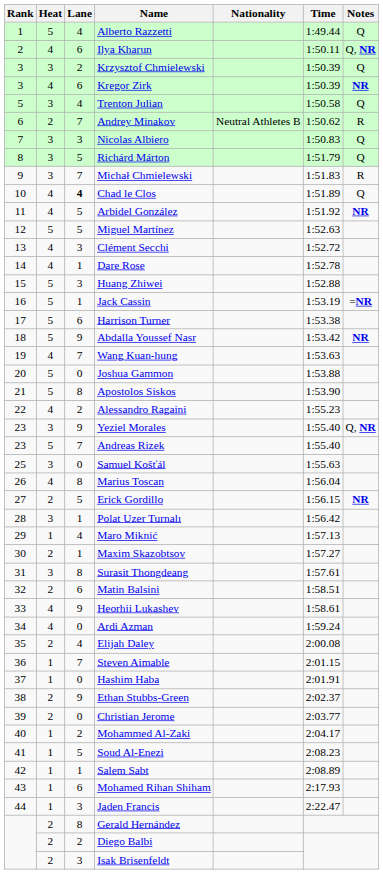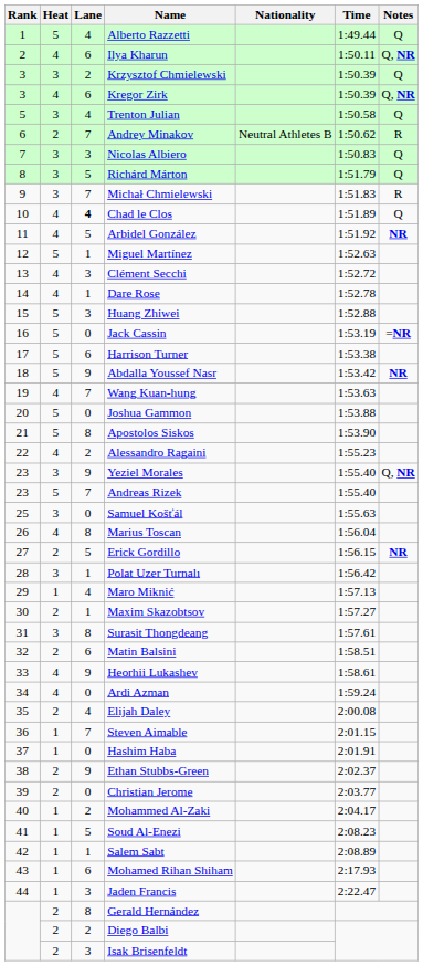 <table class="wikitable sortable" style="text-align:center">
 <tr>
 <th>Rank</th>
 <th>Heat</th>
 <th>Lane</th>
 <th>Name</th>
 <th>Nationality</th>
 <th>Time</th>
 <th>Notes</th>
 </tr>
 <tr bgcolor=ccffcc>
 <td>1</td>
 <td>5</td>
 <td>4</td>
 <td align=left><a href='#'>Alberto Razzetti</a></td>
 <td align=left></td>
 <td>1:49.44</td>
 <td>Q</td>
 </tr>
 <tr bgcolor=ccffcc>
 <td>2</td>
 <td>4</td>
 <td>6</td>
 <td align=left><a href='#'>Ilya Kharun</a></td>
 <td align=left></td>
 <td>1:50.11</td>
 <td>Q, <strong><a href='#'>NR</a></strong></td>
 </tr>
 <tr bgcolor=ccffcc>
 <td>3</td>
 <td>3</td>
 <td>2</td>
 <td align=left><a href='#'>Krzysztof Chmielewski</a></td>
 <td align=left></td>
 <td>1:50.39</td>
 <td>Q</td>
 </tr>
 <tr bgcolor=ccffcc>
 <td>3</td>
 <td>4</td>
 <td>6</td>
 <td align=left><a href='#'>Kregor Zirk</a></td>
 <td align=left></td>
 <td>1:50.39</td>
-<td><strong><a href='#'>NR</a></strong></td>
+<td>Q, <strong><a href='#'>NR</a></strong></td>
 </tr>
 <tr bgcolor=ccffcc>
 <td>5</td>
 <td>3</td>
 <td>4</td>
 <td align=left><a href='#'>Trenton Julian</a></td>
 <td align=left></td>
 <td>1:50.58</td>
 <td>Q</td>
 </tr>
 <tr bgcolor=ccffcc>
 <td>6</td>
 <td>2</td>
 <td>7</td>
 <td align=left><a href='#'>Andrey Minakov</a></td>
 <td align=left> Neutral Athletes B</td>
 <td>1:50.62</td>
 <td>R</td>
 </tr>
 <tr bgcolor=ccffcc>
 <td>7</td>
 <td>3</td>
 <td>3</td>
 <td align=left><a href='#'>Nicolas Albiero</a></td>
 <td align=left></td>
 <td>1:50.83</td>
 <td>Q</td>
 </tr>
 <tr bgcolor=ccffcc>
 <td>8</td>
 <td>3</td>
 <td>5</td>
 <td align=left><a href='#'>Richárd Márton</a></td>
 <td align=left></td>
 <td>1:51.79</td>
 <td>Q</td>
 </tr>
 <tr>
 <td>9</td>
 <td>3</td>
 <td>7</td>
 <td align=left><a href='#'>Michał Chmielewski</a></td>
 <td align=left></td>
 <td>1:51.83</td>
 <td>R</td>
 </tr>
 <tr>
 <td>10</td>
 <td>4</td>
 <td><strong>4</strong></td>
 <td align=left><a href='#'>Chad le Clos</a></td>
 <td align=left></td>
 <td>1:51.89</td>
 <td>Q</td>
 </tr>
 <tr>
 <td>11</td>
 <td>4</td>
 <td>5</td>
 <td align=left><a href='#'>Arbidel González</a></td>
 <td align=left></td>
 <td>1:51.92</td>
 <td><strong><a href='#'>NR</a></strong></td>
 </tr>
 <tr>
 <td>12</td>
 <td>5</td>
-<td>5</td>
+<td>1</td>
 <td align=left><a href='#'>Miguel Martínez</a></td>
 <td align=left></td>
 <td>1:52.63</td>
 <td></td>
 </tr>
 <tr>
 <td>13</td>
 <td>4</td>
 <td>3</td>
 <td align=left><a href='#'>Clément Secchi</a></td>
 <td align=left></td>
 <td>1:52.72</td>
 <td></td>
 </tr>
 <tr>
 <td>14</td>
 <td>4</td>
 <td>1</td>
 <td align=left><a href='#'>Dare Rose</a></td>
 <td align=left></td>
 <td>1:52.78</td>
 <td></td>
 </tr>
 <tr>
 <td>15</td>
 <td>5</td>
 <td>3</td>
 <td align=left><a href='#'>Huang Zhiwei</a></td>
 <td align=left></td>
 <td>1:52.88</td>
 <td></td>
 </tr>
 <tr>
 <td>16</td>
 <td>5</td>
-<td>1</td>
+<td>0</td>
 <td align=left><a href='#'>Jack Cassin</a></td>
 <td align=left></td>
 <td>1:53.19</td>
 <td>=<strong><a href='#'>NR</a></strong></td>
 </tr>
 <tr>
 <td>17</td>
 <td>5</td>
 <td>6</td>
 <td align=left><a href='#'>Harrison Turner</a></td>
 <td align=left></td>
 <td>1:53.38</td>
 <td></td>
 </tr>
 <tr>
 <td>18</td>
 <td>5</td>
 <td>9</td>
 <td align=left><a href='#'>Abdalla Youssef Nasr</a></td>
 <td align=left></td>
 <td>1:53.42</td>
 <td><strong><a href='#'>NR</a></strong></td>
 </tr>
 <tr>
 <td>19</td>
 <td>4</td>
 <td>7</td>
 <td align=left><a href='#'>Wang Kuan-hung</a></td>
 <td align=left></td>
 <td>1:53.63</td>
 <td></td>
 </tr>
 <tr>
 <td>20</td>
 <td>5</td>
 <td>0</td>
 <td align=left><a href='#'>Joshua Gammon</a></td>
 <td align=left></td>
 <td>1:53.88</td>
 <td></td>
 </tr>
 <tr>
 <td>21</td>
 <td>5</td>
 <td>8</td>
 <td align=left><a href='#'>Apostolos Siskos</a></td>
 <td align=left></td>
 <td>1:53.90</td>
 <td></td>
 </tr>
 <tr>
 <td>22</td>
 <td>4</td>
 <td>2</td>
 <td align=left><a href='#'>Alessandro Ragaini</a></td>
 <td align=left></td>
 <td>1:55.23</td>
 <td></td>
 </tr>
 <tr>
 <td>23</td>
 <td>3</td>
 <td>9</td>
 <td align=left><a href='#'>Yeziel Morales</a></td>
 <td align=left></td>
 <td>1:55.40</td>
 <td>Q, <strong><a href='#'>NR</a></strong></td>
 </tr>
 <tr>
 <td>23</td>
 <td>5</td>
 <td>7</td>
 <td align=left><a href='#'>Andreas Rizek</a></td>
 <td align=left></td>
 <td>1:55.40</td>
 <td></td>
 </tr>
 <tr>
 <td>25</td>
 <td>3</td>
 <td>0</td>
 <td align=left><a href='#'>Samuel Košťál</a></td>
 <td align=left></td>
 <td>1:55.63</td>
 <td></td>
 </tr>
 <tr>
 <td>26</td>
 <td>4</td>
 <td>8</td>
 <td align=left><a href='#'>Marius Toscan</a></td>
 <td align=left></td>
 <td>1:56.04</td>
 <td></td>
 </tr>
 <tr>
 <td>27</td>
 <td>2</td>
 <td>5</td>
 <td align=left><a href='#'>Erick Gordillo</a></td>
 <td align=left></td>
 <td>1:56.15</td>
 <td><strong><a href='#'>NR</a></strong></td>
 </tr>
 <tr>
 <td>28</td>
 <td>3</td>
 <td>1</td>
 <td align=left><a href='#'>Polat Uzer Turnalı</a></td>
 <td align=left></td>
 <td>1:56.42</td>
 <td></td>
 </tr>
 <tr>
 <td>29</td>
 <td>1</td>
 <td>4</td>
 <td align=left><a href='#'>Maro Miknić</a></td>
 <td align=left></td>
 <td>1:57.13</td>
 <td></td>
 </tr>
 <tr>
 <td>30</td>
 <td>2</td>
 <td>1</td>
 <td align=left><a href='#'>Maxim Skazobtsov</a></td>
 <td align=left></td>
 <td>1:57.27</td>
 <td></td>
 </tr>
 <tr>
 <td>31</td>
 <td>3</td>
 <td>8</td>
 <td align=left><a href='#'>Surasit Thongdeang</a></td>
 <td align=left></td>
 <td>1:57.61</td>
 <td></td>
 </tr>
 <tr>
 <td>32</td>
 <td>2</td>
 <td>6</td>
 <td align=left><a href='#'>Matin Balsini</a></td>
 <td align=left></td>
 <td>1:58.51</td>
 <td></td>
 </tr>
 <tr>
 <td>33</td>
 <td>4</td>
 <td>9</td>
 <td align=left><a href='#'>Heorhii Lukashev</a></td>
 <td align=left></td>
 <td>1:58.61</td>
 <td></td>
 </tr>
 <tr>
 <td>34</td>
 <td>4</td>
 <td>0</td>
 <td align=left><a href='#'>Ardi Azman</a></td>
 <td align=left></td>
 <td>1:59.24</td>
 <td></td>
 </tr>
 <tr>
 <td>35</td>
 <td>2</td>
 <td>4</td>
 <td align=left><a href='#'>Elijah Daley</a></td>
 <td align=left></td>
 <td>2:00.08</td>
 <td></td>
 </tr>
 <tr>
 <td>36</td>
 <td>1</td>
 <td>7</td>
 <td align=left><a href='#'>Steven Aimable</a></td>
 <td align=left></td>
 <td>2:01.15</td>
 <td></td>
 </tr>
 <tr>
 <td>37</td>
 <td>1</td>
 <td>0</td>
 <td align=left><a href='#'>Hashim Haba</a></td>
 <td align=left></td>
 <td>2:01.91</td>
 <td></td>
 </tr>
 <tr>
 <td>38</td>
 <td>2</td>
 <td>9</td>
 <td align=left><a href='#'>Ethan Stubbs-Green</a></td>
 <td align=left></td>
 <td>2:02.37</td>
 <td></td>
 </tr>
 <tr>
 <td>39</td>
 <td>2</td>
 <td>0</td>
 <td align=left><a href='#'>Christian Jerome</a></td>
 <td align=left></td>
 <td>2:03.77</td>
 <td></td>
 </tr>
 <tr>
 <td>40</td>
 <td>1</td>
 <td>2</td>
 <td align=left><a href='#'>Mohammed Al-Zaki</a></td>
 <td align=left></td>
 <td>2:04.17</td>
 <td></td>
 </tr>
 <tr>
 <td>41</td>
 <td>1</td>
 <td>5</td>
 <td align=left><a href='#'>Soud Al-Enezi</a></td>
 <td align=left></td>
 <td>2:08.23</td>
 <td></td>
 </tr>
 <tr>
 <td>42</td>
 <td>1</td>
 <td>1</td>
 <td align=left><a href='#'>Salem Sabt</a></td>
 <td align=left></td>
 <td>2:08.89</td>
 <td></td>
 </tr>
 <tr>
 <td>43</td>
 <td>1</td>
 <td>6</td>
 <td align=left><a href='#'>Mohamed Rihan Shiham</a></td>
 <td align=left></td>
 <td>2:17.93</td>
 <td></td>
 </tr>
 <tr>
 <td>44</td>
 <td>1</td>
 <td>3</td>
 <td align=left><a href='#'>Jaden Francis</a></td>
 <td align=left></td>
 <td>2:22.47</td>
 <td></td>
 </tr>
 <tr>
 <td rowspan=3></td>
 <td>2</td>
 <td>8</td>
 <td align=left><a href='#'>Gerald Hernández</a></td>
 <td align=left></td>
 <td colspan=2></td>
 </tr>
 <tr>
 <td>2</td>
 <td>2</td>
 <td align=left><a href='#'>Diego Balbi</a></td>
 <td align=left></td>
 <td colspan=2 rowspan=2></td>
 </tr>
 <tr>
 <td>2</td>
 <td>3</td>
 <td align=left><a href='#'>Isak Brisenfeldt</a></td>
 <td align=left></td>
 </tr>
 </table>
